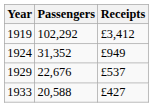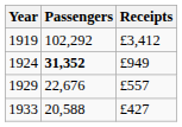 <table class="wikitable">
 <tr>
 <th>Year</th>
 <th>Passengers</th>
 <th>Receipts</th>
 </tr>
 <tr>
 <td>1919</td>
 <td>102,292</td>
 <td>£3,412</td>
 </tr>
 <tr>
 <td>1924</td>
-<td>31,352</td>
+<td><strong>31,352</strong></td>
 <td>£949</td>
 </tr>
 <tr>
 <td>1929</td>
 <td>22,676</td>
-<td>£537</td>
+<td>£557</td>
 </tr>
 <tr>
 <td>1933</td>
 <td>20,588</td>
 <td>£427</td>
 </tr>
 </table>
